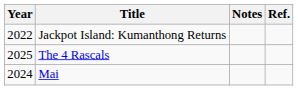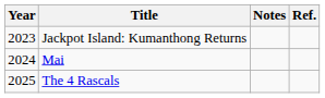 <table class="wikitable">
 <tr>
 <th>Year</th>
 <th>Title</th>
 <th>Notes</th>
 <th>Ref.</th>
 </tr>
 <tr>
-<td>2022</td>
+<td>2023</td>
 <td>Jackpot Island: Kumanthong Returns</td>
+<td></td>
+<td></td>
+</tr>
+<tr>
+<td>2024</td>
+<td><a href='#'>Mai</a></td>
 <td></td>
 <td></td>
 </tr>
 <tr>
 <td>2025</td>
 <td><a href='#'>The 4 Rascals</a></td>
 <td></td>
 <td></td>
 </tr>
-<tr>
-<td>2024</td>
-<td><a href='#'>Mai</a></td>
-<td></td>
-<td></td>
-</tr>
 </table>
